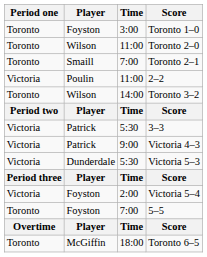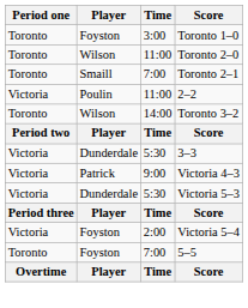 <table class="wikitable">
 <tr>
 <th>Period one</th>
 <th>Player</th>
 <th>Time</th>
 <th>Score</th>
 </tr>
 <tr>
 <td>Toronto</td>
 <td>Foyston</td>
 <td>3:00</td>
 <td>Toronto 1–0</td>
 </tr>
 <tr>
 <td>Toronto</td>
 <td>Wilson</td>
 <td>11:00</td>
 <td>Toronto 2–0</td>
 </tr>
 <tr>
 <td>Toronto</td>
 <td>Smaill</td>
 <td>7:00</td>
 <td>Toronto 2–1</td>
 </tr>
 <tr>
 <td>Victoria</td>
 <td>Poulin</td>
 <td>11:00</td>
 <td>2–2</td>
 </tr>
 <tr>
 <td>Toronto</td>
 <td>Wilson</td>
 <td>14:00</td>
 <td>Toronto 3–2</td>
 </tr>
 <tr>
 <th>Period two</th>
 <th>Player</th>
 <th>Time</th>
 <th>Score</th>
 </tr>
 <tr>
 <td>Victoria</td>
-<td>Patrick</td>
+<td>Dunderdale</td>
 <td>5:30</td>
 <td>3–3</td>
 </tr>
 <tr>
 <td>Victoria</td>
 <td>Patrick</td>
 <td>9:00</td>
 <td>Victoria 4–3</td>
 </tr>
 <tr>
 <td>Victoria</td>
 <td>Dunderdale</td>
 <td>5:30</td>
 <td>Victoria 5–3</td>
 </tr>
 <tr>
 <th>Period three</th>
 <th>Player</th>
 <th>Time</th>
 <th>Score</th>
 </tr>
 <tr>
 <td>Victoria</td>
 <td>Foyston</td>
 <td>2:00</td>
 <td>Victoria 5–4</td>
 </tr>
 <tr>
 <td>Toronto</td>
 <td>Foyston</td>
 <td>7:00</td>
 <td>5–5</td>
 </tr>
 <tr>
 <th>Overtime</th>
 <th>Player</th>
 <th>Time</th>
 <th>Score</th>
 </tr>
-<tr>
-<td>Toronto</td>
-<td>McGiffin</td>
-<td>18:00</td>
-<td>Toronto 6–5</td>
-</tr>
 </table>
